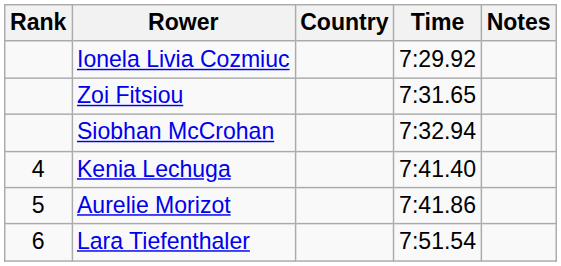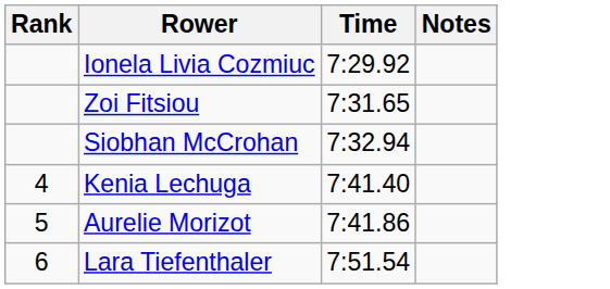 <table class="wikitable" style="text-align:center">
 <tr>
 <th>Rank</th>
 <th>Rower</th>
-<th>Country</th>
 <th>Time</th>
 <th>Notes</th>
 </tr>
 <tr>
 <td></td>
 <td align="left"><a href='#'>Ionela Livia Cozmiuc</a></td>
-<td align="left"></td>
 <td>7:29.92</td>
 <td></td>
 </tr>
 <tr>
 <td></td>
 <td align="left"><a href='#'>Zoi Fitsiou</a></td>
-<td align="left"></td>
 <td>7:31.65</td>
 <td></td>
 </tr>
 <tr>
 <td></td>
 <td align="left"><a href='#'>Siobhan McCrohan</a></td>
-<td align="left"></td>
 <td>7:32.94</td>
 <td></td>
 </tr>
 <tr>
 <td>4</td>
 <td align="left"><a href='#'>Kenia Lechuga</a></td>
-<td align="left"></td>
 <td>7:41.40</td>
 <td></td>
 </tr>
 <tr>
 <td>5</td>
 <td align="left"><a href='#'>Aurelie Morizot</a></td>
-<td align="left"></td>
 <td>7:41.86</td>
 <td></td>
 </tr>
 <tr>
 <td>6</td>
 <td align="left"><a href='#'>Lara Tiefenthaler</a></td>
-<td align="left"></td>
 <td>7:51.54</td>
 <td></td>
 </tr>
 </table>
